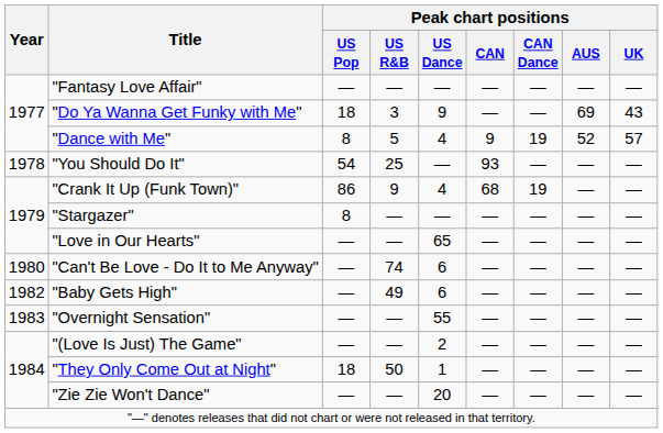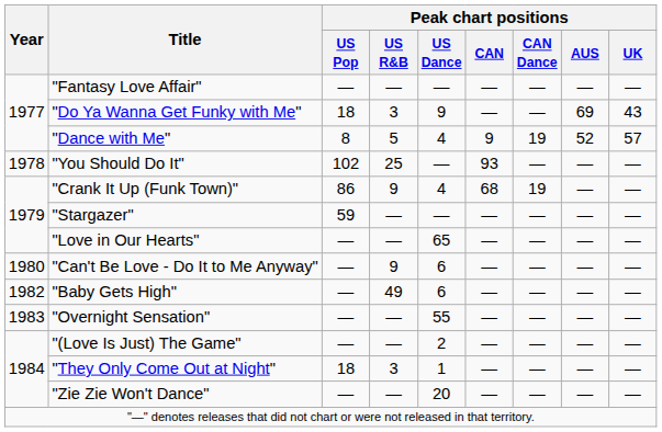 <table class="wikitable">
 <tr>
 <th scope="col" rowspan="2">Year</th>
 <th scope="col" rowspan="2">Title</th>
 <th scope="col" colspan="7">Peak chart positions</th>
 </tr>
 <tr>
 <th style="width:40px;"><small><a href='#'>US Pop</a></small><br></th>
 <th style="width:40px;"><small><a href='#'>US R&B</a></small><br></th>
 <th style="width:40px;"><small><a href='#'>US Dance</a></small><br></th>
 <th style="width:40px;"><small><a href='#'>CAN</a></small><br></th>
 <th style="width:40px;"><small><a href='#'>CAN Dance</a></small><br></th>
 <th style="width:40px;"><small><a href='#'>AUS</a></small><br></th>
 <th style="width:40px;"><small><a href='#'>UK</a></small><br></th>
 </tr>
 <tr>
 <td rowspan="3">1977</td>
 <td>"Fantasy Love Affair"</td>
 <td align=center>―</td>
 <td align=center>―</td>
 <td align=center>―</td>
 <td align=center>―</td>
 <td align=center>―</td>
 <td align=center>―</td>
 <td align=center>―</td>
 </tr>
 <tr>
 <td>"<a href='#'>Do Ya Wanna Get Funky with Me</a>"</td>
 <td align=center>18</td>
 <td align=center>3</td>
 <td align=center>9</td>
 <td align=center>―</td>
 <td align=center>―</td>
 <td align=center>69</td>
 <td align=center>43</td>
 </tr>
 <tr>
 <td>"<a href='#'>Dance with Me</a>"</td>
 <td align=center>8</td>
 <td align=center>5</td>
 <td align=center>4</td>
 <td align=center>9</td>
 <td align=center>19</td>
 <td align=center>52</td>
 <td align=center>57</td>
 </tr>
 <tr>
 <td rowspan="1">1978</td>
 <td>"You Should Do It"</td>
-<td align=center>54</td>
+<td align=center>102</td>
 <td align=center>25</td>
 <td align=center>―</td>
 <td align=center>93</td>
 <td align=center>―</td>
 <td align=center>―</td>
 <td align=center>―</td>
 </tr>
 <tr>
 <td rowspan="3">1979</td>
 <td>"Crank It Up (Funk Town)"</td>
 <td align=center>86</td>
 <td align=center>9</td>
 <td align=center>4</td>
 <td align=center>68</td>
 <td align=center>19</td>
 <td align=center>―</td>
 <td align=center>―</td>
 </tr>
 <tr>
 <td>"Stargazer"</td>
-<td align=center>8</td>
+<td align=center>59</td>
 <td align=center>―</td>
 <td align=center>―</td>
 <td align=center>―</td>
 <td align=center>―</td>
 <td align=center>―</td>
 <td align=center>―</td>
 </tr>
 <tr>
 <td>"Love in Our Hearts"</td>
 <td align=center>―</td>
 <td align=center>―</td>
 <td align=center>65</td>
 <td align=center>―</td>
 <td align=center>―</td>
 <td align=center>―</td>
 <td align=center>―</td>
 </tr>
 <tr>
 <td rowspan="1">1980</td>
 <td>"Can't Be Love - Do It to Me Anyway"</td>
 <td align=center>―</td>
-<td align=center>74</td>
+<td align=center>9</td>
 <td align=center>6</td>
 <td align=center>―</td>
 <td align=center>―</td>
 <td align=center>―</td>
 <td align=center>―</td>
 </tr>
 <tr>
 <td rowspan="1">1982</td>
 <td>"Baby Gets High"</td>
 <td align=center>―</td>
 <td align=center>49</td>
 <td align=center>6</td>
 <td align=center>―</td>
 <td align=center>―</td>
 <td align=center>―</td>
 <td align=center>―</td>
 </tr>
 <tr>
 <td rowspan="1">1983</td>
 <td>"Overnight Sensation"</td>
 <td align=center>―</td>
 <td align=center>―</td>
 <td align=center>55</td>
 <td align=center>―</td>
 <td align=center>―</td>
 <td align=center>―</td>
 <td align=center>―</td>
 </tr>
 <tr>
 <td rowspan="3">1984</td>
 <td>"(Love Is Just) The Game"</td>
 <td align=center>―</td>
 <td align=center>―</td>
 <td align=center>2</td>
 <td align=center>―</td>
 <td align=center>―</td>
 <td align=center>―</td>
 <td align=center>―</td>
 </tr>
 <tr>
 <td>"<a href='#'>They Only Come Out at Night</a>"</td>
 <td align=center>18</td>
-<td align=center>50</td>
+<td align=center>3</td>
 <td align=center>1</td>
 <td align=center>―</td>
 <td align=center>―</td>
 <td align=center>―</td>
 <td align=center>―</td>
 </tr>
 <tr>
 <td>"Zie Zie Won't Dance"</td>
 <td align=center>―</td>
 <td align=center>―</td>
 <td align=center>20</td>
 <td align=center>―</td>
 <td align=center>―</td>
 <td align=center>―</td>
 <td align=center>―</td>
 </tr>
 <tr>
 <td colspan="9" style="text-align:center; font-size:9pt;">"—" denotes releases that did not chart or were not released in that territory.</td>
 </tr>
 </table>
